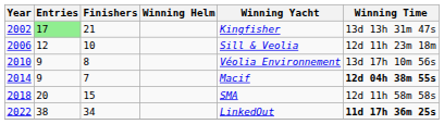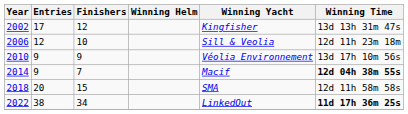 <table class="wikitable">
 <tr>
 <th>Year</th>
 <th>Entries</th>
 <th>Finishers</th>
 <th>Winning Helm</th>
 <th>Winning Yacht</th>
 <th>Winning Time</th>
 </tr>
 <tr>
 <td><a href='#'>2002</a></td>
-<td style="background: lightgreen;">17</td>
-<td>21</td>
+<td>17</td>
+<td>12</td>
 <td></td>
 <td><em><a href='#'>Kingfisher</a></em></td>
 <td>13d 13h 31m 47s</td>
 </tr>
 <tr>
 <td><a href='#'>2006</a></td>
 <td>12</td>
 <td>10</td>
 <td></td>
 <td><em><a href='#'>Sill & Veolia</a></em></td>
 <td>12d 11h 23m 18m</td>
 </tr>
 <tr>
 <td><a href='#'>2010</a></td>
 <td>9</td>
-<td>8</td>
+<td>9</td>
 <td></td>
 <td><em><a href='#'>Véolia Environnement</a></em></td>
 <td>13d 17h 10m 56s</td>
 </tr>
 <tr>
 <td><a href='#'>2014</a></td>
 <td>9</td>
 <td>7</td>
 <td></td>
 <td><em><a href='#'>Macif</a></em></td>
 <td><strong>12d 04h 38m 55s</strong></td>
 </tr>
 <tr>
 <td><a href='#'>2018</a></td>
 <td>20</td>
 <td>15</td>
 <td></td>
 <td><em><a href='#'>SMA</a></em></td>
 <td>12d 11h 58m 58s</td>
 </tr>
 <tr>
 <td><a href='#'>2022</a></td>
 <td>38</td>
 <td>34</td>
 <td></td>
 <td><em><a href='#'>LinkedOut</a></em></td>
 <td><strong>11d 17h 36m 25s</strong></td>
 </tr>
 <tr>
 </tr>
 </table>
